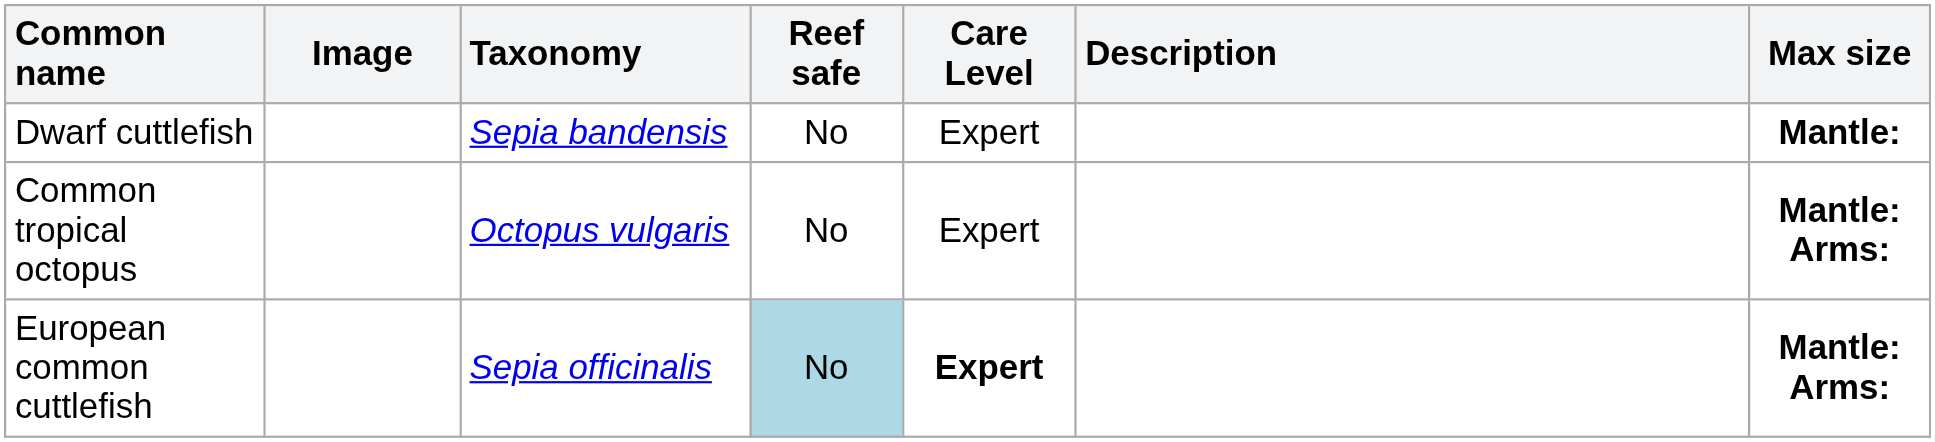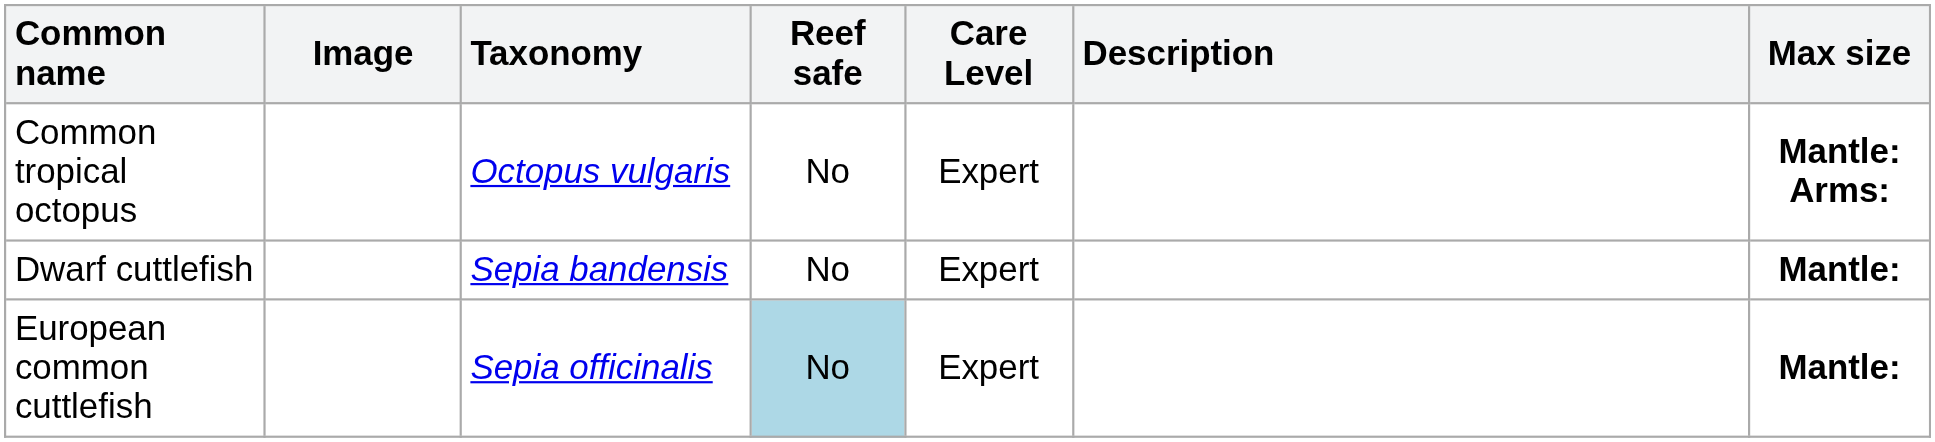 <table class="sortable collapsible" cellpadding="4" width="100%" border="1" style="border:1px solid #aaa; border-collapse:collapse">
 <tr>
 <th align="left" style="background:#F2F3F4" width="170px">Common name</th>
 <th style="background:#F2F3F4" width="130px" class="unsortable">Image</th>
 <th align="left" style="background:#F2F3F4" width="190px">Taxonomy</th>
 <th style="background:#F2F3F4" width="100px">Reef safe</th>
 <th style="background:#F2F3F4" width="100px">Care Level</th>
 <th align="left" style="background:#F2F3F4" width="610px" class="unsortable">Description</th>
 <th style="background:#F2F3F4" width="100px">Max size</th>
 </tr>
 <tr>
+<td>Common tropical octopus</td>
+<td></td>
+<td><em><a href='#'>Octopus vulgaris</a></em></td>
+<td align="center">No</td>
+<td align="center">Expert</td>
+<td></td>
+<td align="center"><strong>Mantle:</strong>   <strong>Arms:</strong> </td>
+</tr>
+<tr>
 <td>Dwarf cuttlefish</td>
 <td></td>
 <td><em><a href='#'>Sepia bandensis</a></em></td>
 <td align="center">No</td>
 <td align="center">Expert</td>
 <td></td>
 <td align="center"><strong>Mantle:</strong> </td>
 </tr>
 <tr>
-<td>Common tropical octopus</td>
-<td></td>
-<td><em><a href='#'>Octopus vulgaris</a></em></td>
-<td align="center">No</td>
-<td align="center">Expert</td>
-<td></td>
-<td align="center"><strong>Mantle:</strong>   <strong>Arms:</strong> </td>
-</tr>
-<tr>
 <td>European common cuttlefish</td>
 <td></td>
 <td><em><a href='#'>Sepia officinalis</a></em></td>
 <td align="center" style="background: lightblue;">No</td>
-<td align="center"><strong>Expert</strong></td>
+<td align="center">Expert</td>
 <td></td>
-<td align="center"><strong>Mantle:</strong>   <strong>Arms:</strong> </td>
+<td align="center"><strong>Mantle:</strong> </td>
 </tr>
 </table>
